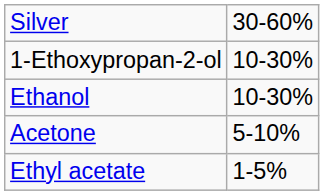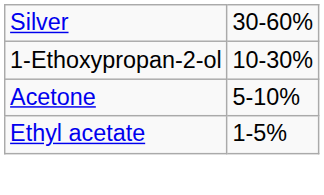 <table class="wikitable">
 <tr>
 <td><a href='#'>Silver</a></td>
 <td>30-60%</td>
 </tr>
 <tr>
 <td>1-Ethoxypropan-2-ol</td>
-<td>10-30%</td>
-</tr>
-<tr>
-<td><a href='#'>Ethanol</a></td>
 <td>10-30%</td>
 </tr>
 <tr>
 <td><a href='#'>Acetone</a></td>
 <td>5-10%</td>
 </tr>
 <tr>
 <td><a href='#'>Ethyl acetate</a></td>
 <td>1-5%</td>
 </tr>
 </table>
